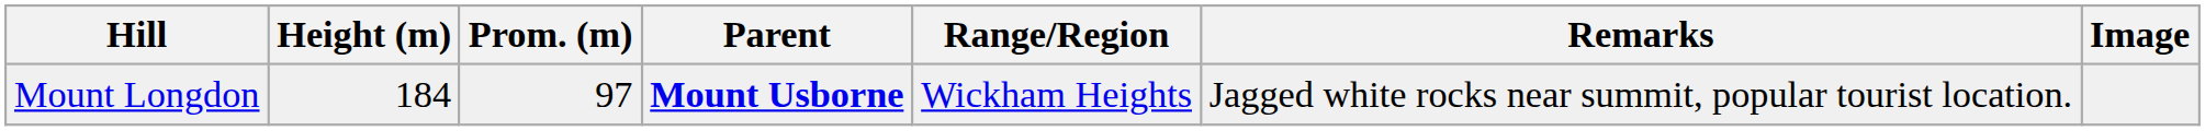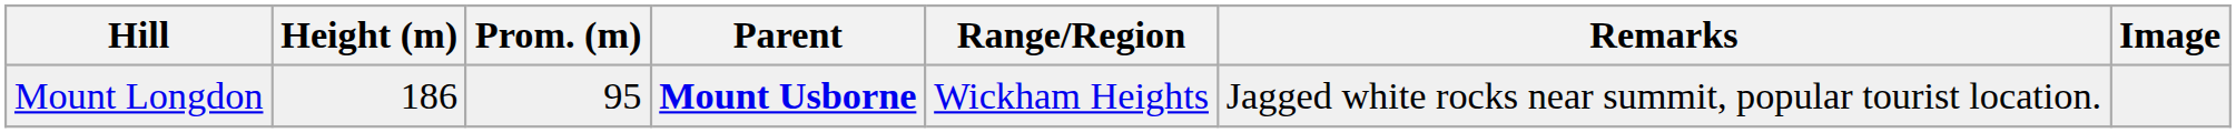 <table class="wikitable sortable" style="border-collapse: collapse; background:#f0f0f0;":#f0f0f0;">
 <tr>
 <th>Hill</th>
 <th>Height (m)</th>
 <th>Prom. (m)</th>
 <th>Parent</th>
 <th>Range/Region</th>
 <th class="unsortable">Remarks</th>
 <th class="unsortable">Image</th>
 </tr>
 <tr>
 <td><a href='#'>Mount Longdon</a></td>
-<td align=right>184</td>
-<td align=right>97</td>
+<td align=right>186</td>
+<td align=right>95</td>
 <td><strong><a href='#'>Mount Usborne</a></strong></td>
 <td><a href='#'>Wickham Heights</a></td>
 <td>Jagged white rocks near summit, popular tourist location.</td>
 <td></td>
 </tr>
 </table>
